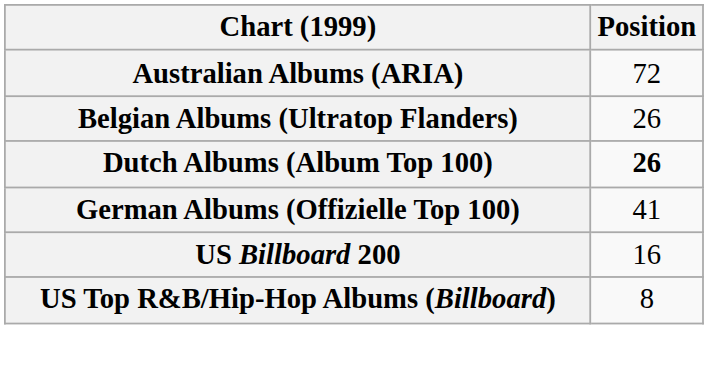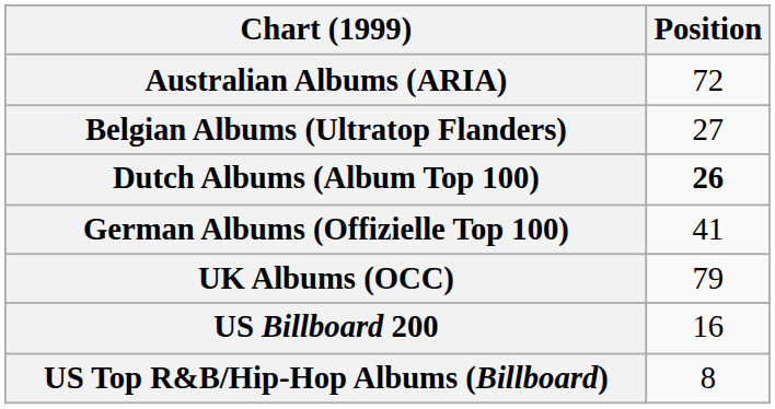 <table class="wikitable sortable plainrowheaders">
 <tr>
 <th scope="col" style="width:20em;">Chart (1999)</th>
 <th scope="col">Position</th>
 </tr>
 <tr>
 <th scope="row">Australian Albums (ARIA)</th>
 <td align="center">72</td>
 </tr>
 <tr>
 <th scope="row">Belgian Albums (Ultratop Flanders)</th>
-<td align="center">26</td>
+<td align="center">27</td>
 </tr>
 <tr>
 <th scope="row">Dutch Albums (Album Top 100)</th>
 <td align="center"><strong>26</strong></td>
 </tr>
 <tr>
 <th scope="row">German Albums (Offizielle Top 100)</th>
 <td align="center">41</td>
 </tr>
 <tr>
+<th scope="row">UK Albums (OCC)</th>
+<td align="center">79</td>
+</tr>
+<tr>
 <th scope="row">US <em>Billboard</em> 200</th>
 <td align="center">16</td>
 </tr>
 <tr>
 <th scope="row">US Top R&B/Hip-Hop Albums (<em>Billboard</em>)</th>
 <td align="center">8</td>
 </tr>
 </table>
